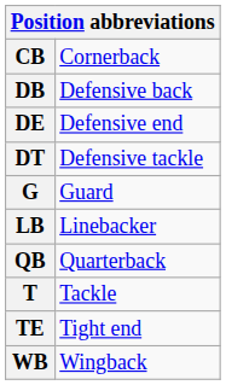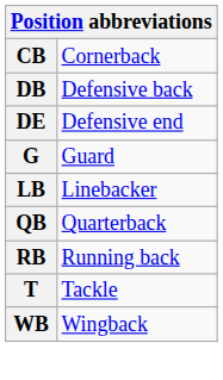 <table class="wikitable mw-collapsible mw-collapsed">
 <tr>
 <th scope="colgroup" colspan="2"><a href='#'>Position</a> abbreviations</th>
 </tr>
 <tr>
 <th scope="row">CB</th>
 <td><a href='#'>Cornerback</a></td>
 </tr>
 <tr>
 <th scope="row">DB</th>
 <td><a href='#'>Defensive back</a></td>
 </tr>
 <tr>
 <th scope="row">DE</th>
 <td><a href='#'>Defensive end</a></td>
 </tr>
 <tr>
-<th scope="row">DT</th>
-<td><a href='#'>Defensive tackle</a></td>
-</tr>
-<tr>
 <th scope="row">G</th>
 <td><a href='#'>Guard</a></td>
 </tr>
 <tr>
 <th scope="row">LB</th>
 <td><a href='#'>Linebacker</a></td>
 </tr>
 <tr>
 <th scope="row">QB</th>
 <td><a href='#'>Quarterback</a></td>
 </tr>
 <tr>
+<th scope="row">RB</th>
+<td><a href='#'>Running back</a></td>
+</tr>
+<tr>
 <th scope="row">T</th>
 <td><a href='#'>Tackle</a></td>
-</tr>
-<tr>
-<th scope="row">TE</th>
-<td><a href='#'>Tight end</a></td>
 </tr>
 <tr>
 <th scope="row">WB</th>
 <td><a href='#'>Wingback</a></td>
 </tr>
 </table>
